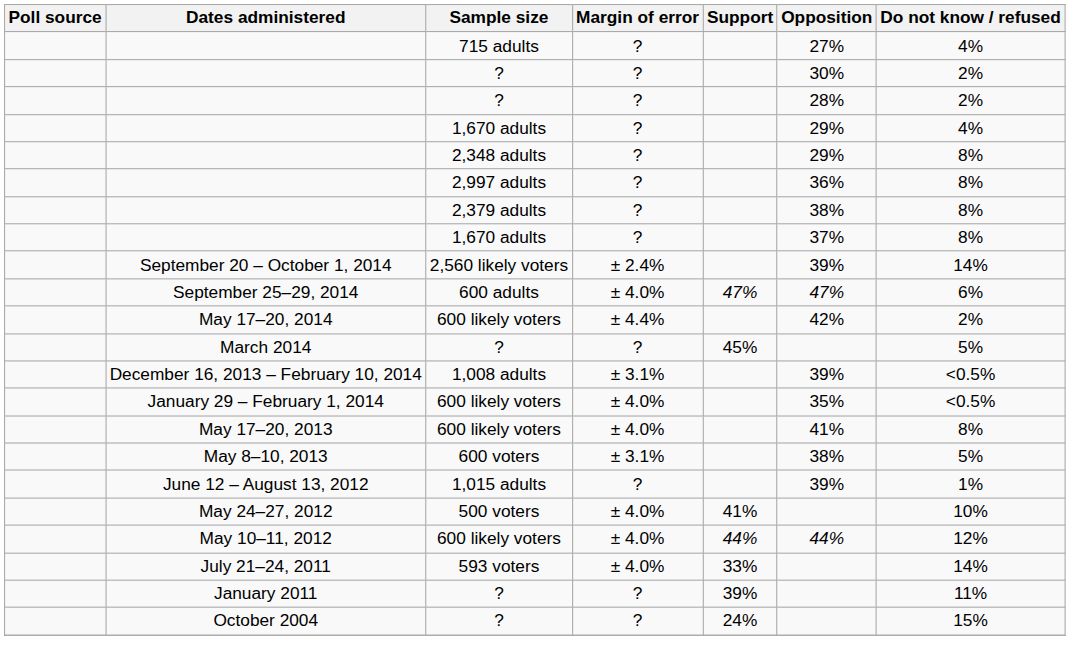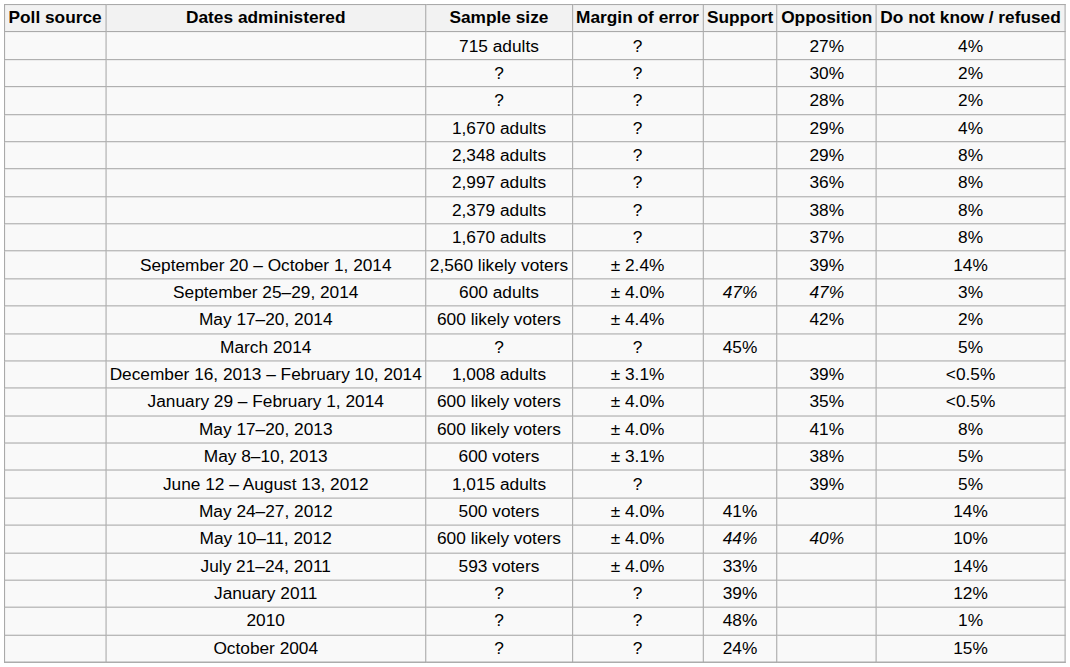 <table class="wikitable" style="text-align: center">
 <tr>
 <th>Poll source</th>
 <th>Dates administered</th>
 <th>Sample size</th>
 <th>Margin of error</th>
 <th>Support</th>
 <th>Opposition</th>
 <th>Do not know / refused</th>
 </tr>
 <tr>
 <td></td>
 <td></td>
 <td>715 adults</td>
 <td>?</td>
 <td></td>
 <td>27%</td>
 <td>4%</td>
 </tr>
 <tr>
 <td></td>
 <td></td>
 <td>?</td>
 <td>?</td>
 <td></td>
 <td>30%</td>
 <td>2%</td>
 </tr>
 <tr>
 <td></td>
 <td></td>
 <td>?</td>
 <td>?</td>
 <td></td>
 <td>28%</td>
 <td>2%</td>
 </tr>
 <tr>
 <td></td>
 <td></td>
 <td>1,670 adults</td>
 <td>?</td>
 <td></td>
 <td>29%</td>
 <td>4%</td>
 </tr>
 <tr>
 <td></td>
 <td></td>
 <td>2,348 adults</td>
 <td>?</td>
 <td></td>
 <td>29%</td>
 <td>8%</td>
 </tr>
 <tr>
 <td></td>
 <td></td>
 <td>2,997 adults</td>
 <td>?</td>
 <td></td>
 <td>36%</td>
 <td>8%</td>
 </tr>
 <tr>
 <td></td>
 <td></td>
 <td>2,379 adults</td>
 <td>?</td>
 <td></td>
 <td>38%</td>
 <td>8%</td>
 </tr>
 <tr>
 <td></td>
 <td></td>
 <td>1,670 adults</td>
 <td>?</td>
 <td></td>
 <td>37%</td>
 <td>8%</td>
 </tr>
 <tr>
 <td></td>
 <td>September 20 – October 1, 2014</td>
 <td>2,560 likely voters</td>
 <td>± 2.4%</td>
 <td></td>
 <td>39%</td>
 <td>14%</td>
 </tr>
 <tr>
 <td></td>
 <td>September 25–29, 2014</td>
 <td>600 adults</td>
 <td>± 4.0%</td>
 <td><em>47%</em></td>
 <td><em>47%</em></td>
-<td>6%</td>
+<td>3%</td>
 </tr>
 <tr>
 <td></td>
 <td>May 17–20, 2014</td>
 <td>600 likely voters</td>
 <td>± 4.4%</td>
 <td></td>
 <td>42%</td>
 <td>2%</td>
 </tr>
 <tr>
 <td></td>
 <td>March 2014</td>
 <td>?</td>
 <td>?</td>
 <td>45%</td>
 <td></td>
 <td>5%</td>
 </tr>
 <tr>
 <td></td>
 <td>December 16, 2013 – February 10, 2014</td>
 <td>1,008 adults</td>
 <td>± 3.1%</td>
 <td></td>
 <td>39%</td>
 <td><0.5%</td>
 </tr>
 <tr>
 <td></td>
 <td>January 29 – February 1, 2014</td>
 <td>600 likely voters</td>
 <td>± 4.0%</td>
 <td></td>
 <td>35%</td>
 <td><0.5%</td>
 </tr>
 <tr>
 <td></td>
 <td>May 17–20, 2013</td>
 <td>600 likely voters</td>
 <td>± 4.0%</td>
 <td></td>
 <td>41%</td>
 <td>8%</td>
 </tr>
 <tr>
 <td></td>
 <td>May 8–10, 2013</td>
 <td>600 voters</td>
 <td>± 3.1%</td>
 <td></td>
 <td>38%</td>
 <td>5%</td>
 </tr>
 <tr>
 <td></td>
 <td>June 12 – August 13, 2012</td>
 <td>1,015 adults</td>
 <td>?</td>
 <td></td>
 <td>39%</td>
-<td>1%</td>
+<td>5%</td>
 </tr>
 <tr>
 <td></td>
 <td>May 24–27, 2012</td>
 <td>500 voters</td>
 <td>± 4.0%</td>
 <td>41%</td>
 <td></td>
-<td>10%</td>
+<td>14%</td>
 </tr>
 <tr>
 <td></td>
 <td>May 10–11, 2012</td>
 <td>600 likely voters</td>
 <td>± 4.0%</td>
 <td><em>44%</em></td>
-<td><em>44%</em></td>
-<td>12%</td>
+<td><em>40%</em></td>
+<td>10%</td>
 </tr>
 <tr>
 <td></td>
 <td>July 21–24, 2011</td>
 <td>593 voters</td>
 <td>± 4.0%</td>
 <td>33%</td>
 <td></td>
 <td>14%</td>
 </tr>
 <tr>
 <td></td>
 <td>January 2011</td>
 <td>?</td>
 <td>?</td>
 <td>39%</td>
 <td></td>
-<td>11%</td>
+<td>12%</td>
+</tr>
+<tr>
+<td></td>
+<td>2010</td>
+<td>?</td>
+<td>?</td>
+<td>48%</td>
+<td></td>
+<td>1%</td>
 </tr>
 <tr>
 <td></td>
 <td>October 2004</td>
 <td>?</td>
 <td>?</td>
 <td>24%</td>
 <td></td>
 <td>15%</td>
 </tr>
 <tr>
 </tr>
 </table>
